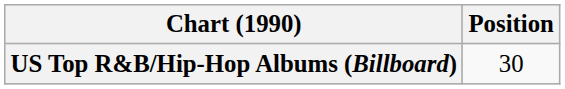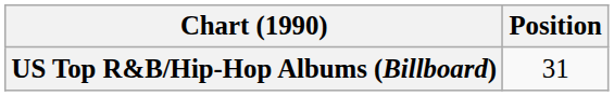 <table class="wikitable plainrowheaders" style="text-align:center">
 <tr>
 <th scope="col">Chart (1990)</th>
 <th scope="col">Position</th>
 </tr>
 <tr>
 <th scope="row">US Top R&B/Hip-Hop Albums (<em>Billboard</em>)</th>
-<td>30</td>
+<td>31</td>
 </tr>
 </table>
